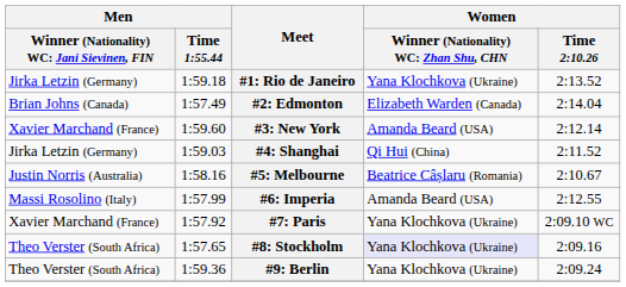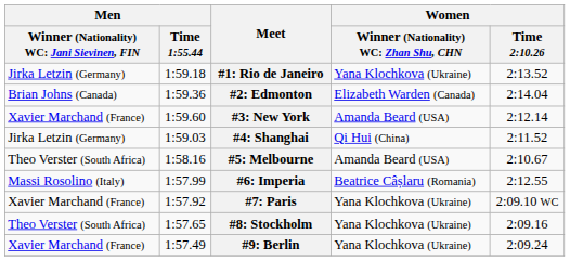 <table class=wikitable width="75%">
 <tr>
 <th colspan="2">Men</th>
 <th rowspan="2">Meet</th>
 <th colspan="2">Women</th>
 </tr>
 <tr>
 <th>Winner <small>(Nationality) <br> WC: <em><a href='#'>Jani Sievinen</a>, FIN</em> </small></th>
 <th>Time <small><br> <em>1:55.44</em> </small></th>
 <th>Winner <small>(Nationality) <br> WC: <em><a href='#'>Zhan Shu</a>, CHN</em> </small></th>
 <th>Time <small><br> <em>2:10.26</em> </small></th>
 </tr>
 <tr>
 <td> <a href='#'>Jirka Letzin</a> <small>(Germany)</small></td>
 <td align=center>1:59.18</td>
 <th>#1: Rio de Janeiro</th>
 <td> <a href='#'>Yana Klochkova</a> <small>(Ukraine)</small></td>
 <td align=center>2:13.52</td>
 </tr>
 <tr>
 <td> <a href='#'>Brian Johns</a> <small>(Canada)</small></td>
-<td align=center>1:57.49</td>
+<td align=center>1:59.36</td>
 <th>#2: Edmonton</th>
 <td> <a href='#'>Elizabeth Warden</a> <small>(Canada)</small></td>
 <td align=center>2:14.04</td>
 </tr>
 <tr>
 <td> <a href='#'>Xavier Marchand</a> <small>(France)</small></td>
 <td align=center>1:59.60</td>
 <th>#3: New York</th>
 <td> <a href='#'>Amanda Beard</a> <small>(USA)</small></td>
 <td align=center>2:12.14</td>
 </tr>
 <tr>
 <td> Jirka Letzin <small>(Germany)</small></td>
 <td align=center>1:59.03</td>
 <th>#4: Shanghai</th>
 <td> <a href='#'>Qi Hui</a> <small>(China)</small></td>
 <td align=center>2:11.52</td>
 </tr>
 <tr>
-<td> <a href='#'>Justin Norris</a> <small>(Australia)</small></td>
+<td> Theo Verster <small>(South Africa)</small></td>
 <td align=center>1:58.16</td>
 <th>#5: Melbourne</th>
-<td> <a href='#'>Beatrice Câșlaru</a> <small>(Romania)</small></td>
+<td> Amanda Beard <small>(USA)</small></td>
 <td align=center>2:10.67</td>
 </tr>
 <tr>
 <td> <a href='#'>Massi Rosolino</a> <small>(Italy)</small></td>
 <td align=center>1:57.99</td>
 <th>#6: Imperia</th>
-<td> Amanda Beard <small>(USA)</small></td>
+<td> <a href='#'>Beatrice Câșlaru</a> <small>(Romania)</small></td>
 <td align=center>2:12.55</td>
 </tr>
 <tr>
 <td> Xavier Marchand <small>(France)</small></td>
 <td align=center>1:57.92</td>
 <th>#7: Paris</th>
 <td> Yana Klochkova <small>(Ukraine)</small></td>
 <td align=center>2:09.10 <small>WC</small></td>
 </tr>
 <tr>
 <td> <a href='#'>Theo Verster</a> <small>(South Africa)</small></td>
 <td align=center>1:57.65</td>
 <th>#8: Stockholm</th>
-<td style="background: lavender;"> Yana Klochkova <small>(Ukraine)</small></td>
+<td> Yana Klochkova <small>(Ukraine)</small></td>
 <td align=center>2:09.16</td>
 </tr>
 <tr>
-<td> Theo Verster <small>(South Africa)</small></td>
-<td align=center>1:59.36</td>
+<td> <a href='#'>Xavier Marchand</a> <small>(France)</small></td>
+<td align=center>1:57.49</td>
 <th>#9: Berlin</th>
 <td> Yana Klochkova <small>(Ukraine)</small></td>
 <td align=center>2:09.24</td>
 </tr>
 <tr>
 </tr>
 </table>
